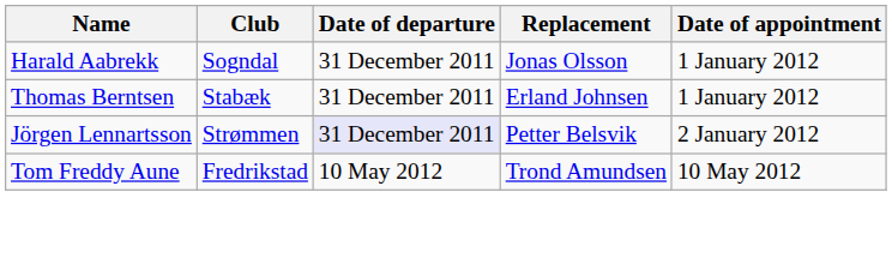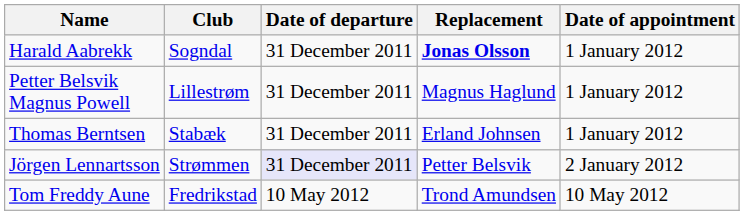 <table class="wikitable">
 <tr>
 <th>Name</th>
 <th>Club</th>
 <th>Date of departure</th>
 <th>Replacement</th>
 <th>Date of appointment</th>
 </tr>
 <tr>
 <td><a href='#'>Harald Aabrekk</a></td>
 <td><a href='#'>Sogndal</a></td>
 <td>31 December 2011</td>
-<td><a href='#'>Jonas Olsson</a></td>
+<td><strong><a href='#'>Jonas Olsson</a></strong></td>
+<td>1 January 2012</td>
+</tr>
+<tr>
+<td><a href='#'>Petter Belsvik</a><br> <a href='#'>Magnus Powell</a></td>
+<td><a href='#'>Lillestrøm</a></td>
+<td>31 December 2011</td>
+<td><a href='#'>Magnus Haglund</a></td>
 <td>1 January 2012</td>
 </tr>
 <tr>
 <td><a href='#'>Thomas Berntsen</a></td>
 <td><a href='#'>Stabæk</a></td>
 <td>31 December 2011</td>
 <td><a href='#'>Erland Johnsen</a></td>
 <td>1 January 2012</td>
 </tr>
 <tr>
 <td><a href='#'>Jörgen Lennartsson</a></td>
 <td><a href='#'>Strømmen</a></td>
 <td style="background: lavender;">31 December 2011</td>
 <td><a href='#'>Petter Belsvik</a></td>
 <td>2 January 2012</td>
 </tr>
 <tr>
 <td><a href='#'>Tom Freddy Aune</a></td>
 <td><a href='#'>Fredrikstad</a></td>
 <td>10 May 2012</td>
 <td><a href='#'>Trond Amundsen</a></td>
 <td>10 May 2012</td>
 </tr>
 </table>
